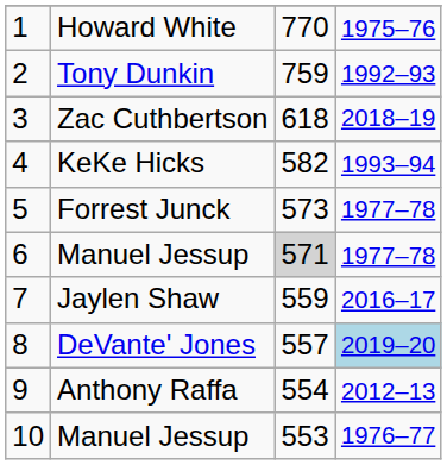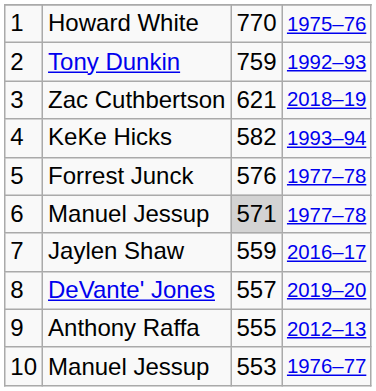 <table class="wikitable">
 <tr>
 </tr>
 <tr>
 <td>1</td>
 <td>Howard White</td>
 <td>770</td>
 <td style="font-size:85%;"><a href='#'>1975–76</a></td>
 </tr>
 <tr>
 <td>2</td>
 <td><a href='#'>Tony Dunkin</a></td>
 <td>759</td>
 <td style="font-size:85%;"><a href='#'>1992–93</a></td>
 </tr>
 <tr>
 <td>3</td>
 <td>Zac Cuthbertson</td>
-<td>618</td>
+<td>621</td>
 <td style="font-size:85%;"><a href='#'>2018–19</a></td>
 </tr>
 <tr>
 <td>4</td>
 <td>KeKe Hicks</td>
 <td>582</td>
 <td style="font-size:85%;"><a href='#'>1993–94</a></td>
 </tr>
 <tr>
 <td>5</td>
 <td>Forrest Junck</td>
-<td>573</td>
+<td>576</td>
 <td style="font-size:85%;"><a href='#'>1977–78</a></td>
 </tr>
 <tr>
 <td>6</td>
 <td>Manuel Jessup</td>
 <td style="background: lightgrey;">571</td>
 <td style="font-size:85%;"><a href='#'>1977–78</a></td>
 </tr>
 <tr>
 <td>7</td>
 <td>Jaylen Shaw</td>
 <td>559</td>
 <td style="font-size:85%;"><a href='#'>2016–17</a></td>
 </tr>
 <tr>
 <td>8</td>
 <td><a href='#'>DeVante' Jones</a></td>
 <td>557</td>
-<td style="background: lightblue; font-size:85%;"><a href='#'>2019–20</a></td>
+<td style="font-size:85%;"><a href='#'>2019–20</a></td>
 </tr>
 <tr>
 <td>9</td>
 <td>Anthony Raffa</td>
-<td>554</td>
+<td>555</td>
 <td style="font-size:85%;"><a href='#'>2012–13</a></td>
 </tr>
 <tr>
 <td>10</td>
 <td>Manuel Jessup</td>
 <td>553</td>
 <td style="font-size:85%;"><a href='#'>1976–77</a></td>
 </tr>
 </table>
